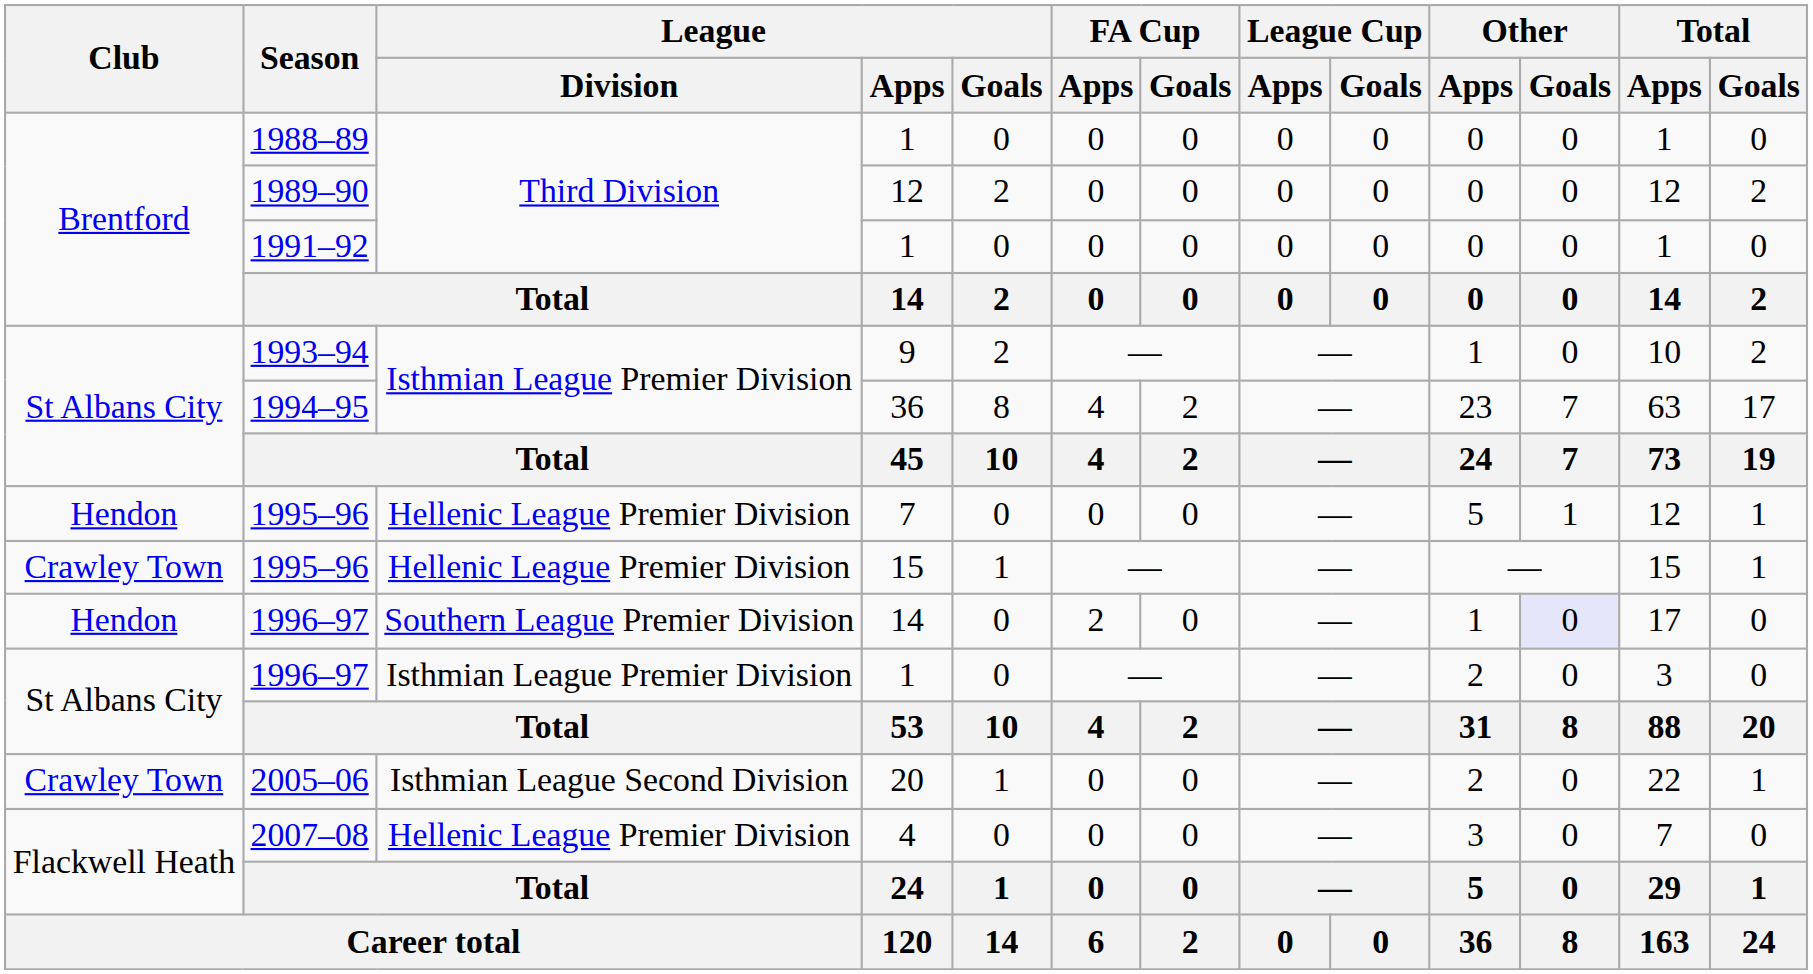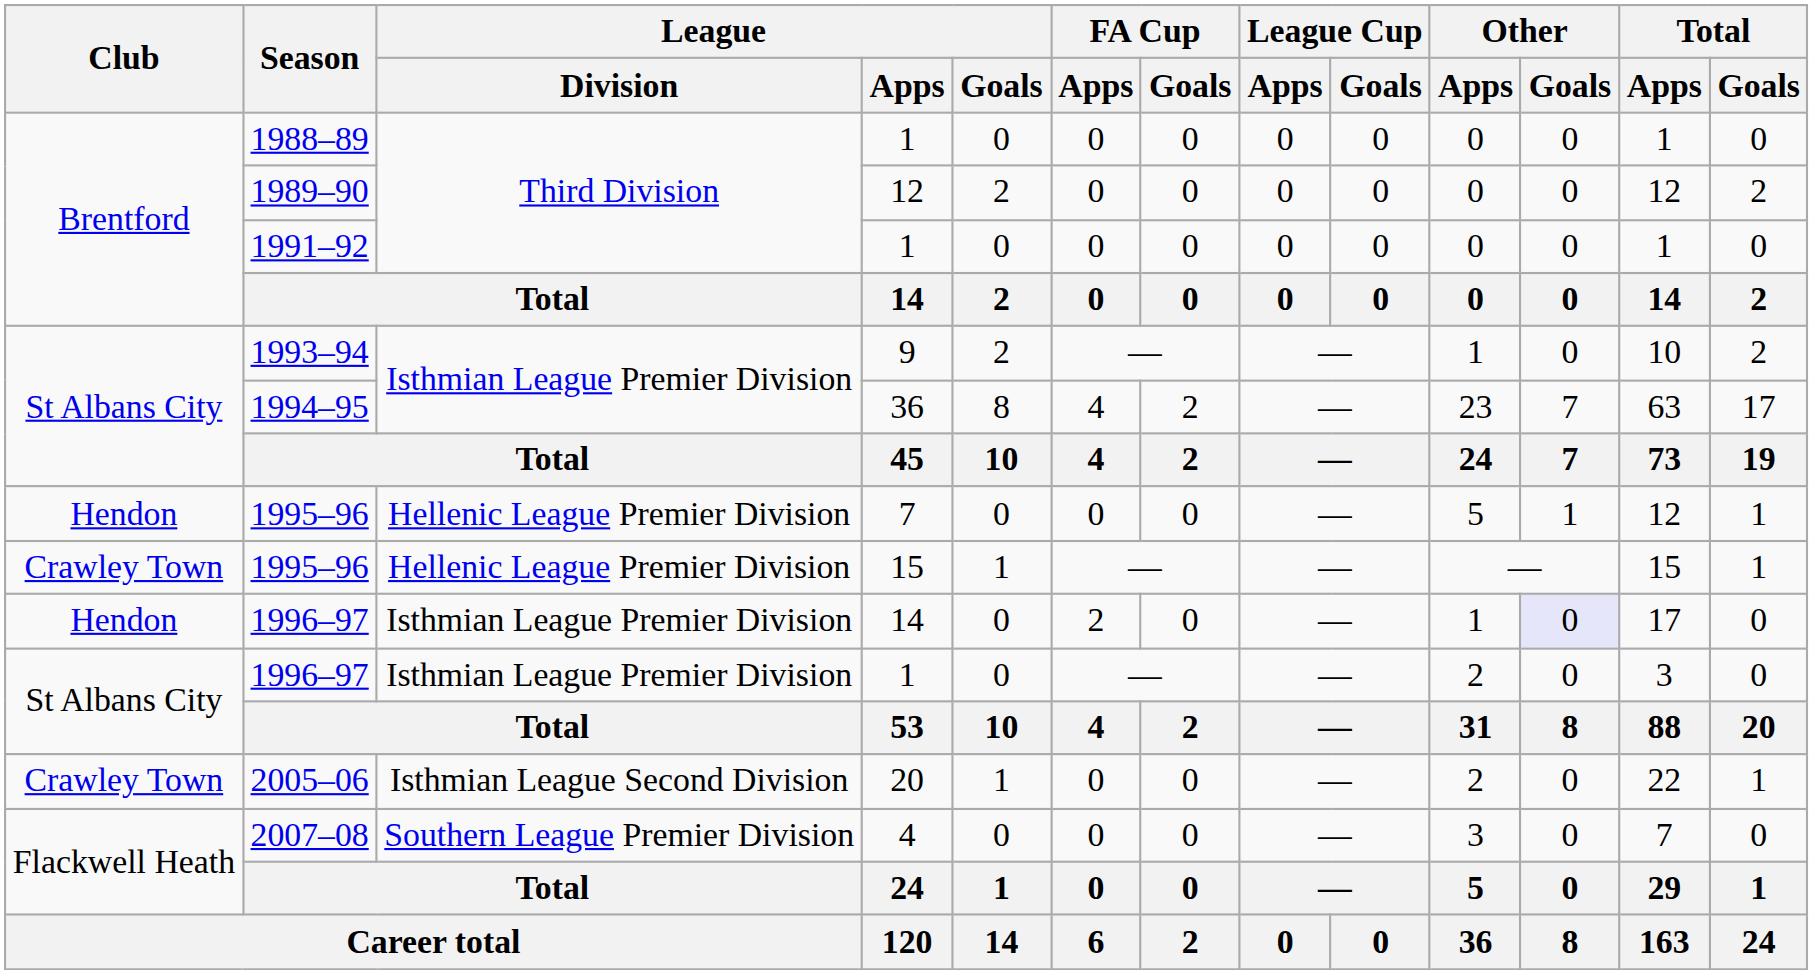 <table class="wikitable" style="text-align: center;">
 <tr>
 <th rowspan="2">Club</th>
 <th rowspan="2">Season</th>
 <th colspan="3">League</th>
 <th colspan="2">FA Cup</th>
 <th colspan="2">League Cup</th>
 <th colspan="2">Other</th>
 <th colspan="2">Total</th>
 </tr>
 <tr>
 <th>Division</th>
 <th>Apps</th>
 <th>Goals</th>
 <th>Apps</th>
 <th>Goals</th>
 <th>Apps</th>
 <th>Goals</th>
 <th>Apps</th>
 <th>Goals</th>
 <th>Apps</th>
 <th>Goals</th>
 </tr>
 <tr>
 <td rowspan="4"><a href='#'>Brentford</a></td>
 <td><a href='#'>1988–89</a></td>
 <td rowspan="3"><a href='#'>Third Division</a></td>
 <td>1</td>
 <td>0</td>
 <td>0</td>
 <td>0</td>
 <td>0</td>
 <td>0</td>
 <td>0</td>
 <td>0</td>
 <td>1</td>
 <td>0</td>
 </tr>
 <tr>
 <td><a href='#'>1989–90</a></td>
 <td>12</td>
 <td>2</td>
 <td>0</td>
 <td>0</td>
 <td>0</td>
 <td>0</td>
 <td>0</td>
 <td>0</td>
 <td>12</td>
 <td>2</td>
 </tr>
 <tr>
 <td><a href='#'>1991–92</a></td>
 <td>1</td>
 <td>0</td>
 <td>0</td>
 <td>0</td>
 <td>0</td>
 <td>0</td>
 <td>0</td>
 <td>0</td>
 <td>1</td>
 <td>0</td>
 </tr>
 <tr>
 <th colspan="2">Total</th>
 <th>14</th>
 <th>2</th>
 <th>0</th>
 <th>0</th>
 <th>0</th>
 <th>0</th>
 <th>0</th>
 <th>0</th>
 <th>14</th>
 <th>2</th>
 </tr>
 <tr>
 <td rowspan="3"><a href='#'>St Albans City</a></td>
 <td><a href='#'>1993–94</a></td>
 <td rowspan="2"><a href='#'>Isthmian League</a> Premier Division</td>
 <td>9</td>
 <td>2</td>
 <td colspan="2">—</td>
 <td colspan="2">—</td>
 <td>1</td>
 <td>0</td>
 <td>10</td>
 <td>2</td>
 </tr>
 <tr>
 <td><a href='#'>1994–95</a></td>
 <td>36</td>
 <td>8</td>
 <td>4</td>
 <td>2</td>
 <td colspan="2">—</td>
 <td>23</td>
 <td>7</td>
 <td>63</td>
 <td>17</td>
 </tr>
 <tr>
 <th colspan="2">Total</th>
 <th>45</th>
 <th>10</th>
 <th>4</th>
 <th>2</th>
 <th colspan="2">—</th>
 <th>24</th>
 <th>7</th>
 <th>73</th>
 <th>19</th>
 </tr>
 <tr>
 <td><a href='#'>Hendon</a></td>
 <td><a href='#'>1995–96</a></td>
 <td><a href='#'>Hellenic League</a> Premier Division</td>
 <td>7</td>
 <td>0</td>
 <td>0</td>
 <td>0</td>
 <td colspan="2">—</td>
 <td>5</td>
 <td>1</td>
 <td>12</td>
 <td>1</td>
 </tr>
 <tr>
 <td><a href='#'>Crawley Town</a></td>
 <td><a href='#'>1995–96</a></td>
 <td><a href='#'>Hellenic League</a> Premier Division</td>
 <td>15</td>
 <td>1</td>
 <td colspan="2">—</td>
 <td colspan="2">—</td>
 <td colspan="2">—</td>
 <td>15</td>
 <td>1</td>
 </tr>
 <tr>
 <td><a href='#'>Hendon</a></td>
 <td><a href='#'>1996–97</a></td>
-<td><a href='#'>Southern League</a> Premier Division</td>
+<td>Isthmian League Premier Division</td>
 <td>14</td>
 <td>0</td>
 <td>2</td>
 <td>0</td>
 <td colspan="2">—</td>
 <td>1</td>
 <td style="background: lavender;">0</td>
 <td>17</td>
 <td>0</td>
 </tr>
 <tr>
 <td rowspan="2">St Albans City</td>
 <td><a href='#'>1996–97</a></td>
 <td>Isthmian League Premier Division</td>
 <td>1</td>
 <td>0</td>
 <td colspan="2">—</td>
 <td colspan="2">—</td>
 <td>2</td>
 <td>0</td>
 <td>3</td>
 <td>0</td>
 </tr>
 <tr>
 <th colspan="2">Total</th>
 <th>53</th>
 <th>10</th>
 <th>4</th>
 <th>2</th>
 <th colspan="2">—</th>
 <th>31</th>
 <th>8</th>
 <th>88</th>
 <th>20</th>
 </tr>
 <tr>
 <td><a href='#'>Crawley Town</a></td>
 <td><a href='#'>2005–06</a></td>
 <td>Isthmian League Second Division</td>
 <td>20</td>
 <td>1</td>
 <td>0</td>
 <td>0</td>
 <td colspan="2">—</td>
 <td>2</td>
 <td>0</td>
 <td>22</td>
 <td>1</td>
 </tr>
 <tr>
 <td rowspan="2">Flackwell Heath</td>
 <td><a href='#'>2007–08</a></td>
-<td><a href='#'>Hellenic League</a> Premier Division</td>
+<td><a href='#'>Southern League</a> Premier Division</td>
 <td>4</td>
 <td>0</td>
 <td>0</td>
 <td>0</td>
 <td colspan="2">—</td>
 <td>3</td>
 <td>0</td>
 <td>7</td>
 <td>0</td>
 </tr>
 <tr>
 <th colspan="2">Total</th>
 <th>24</th>
 <th>1</th>
 <th>0</th>
 <th>0</th>
 <th colspan="2">—</th>
 <th>5</th>
 <th>0</th>
 <th>29</th>
 <th>1</th>
 </tr>
 <tr>
 <th colspan="3">Career total</th>
 <th>120</th>
 <th>14</th>
 <th>6</th>
 <th>2</th>
 <th>0</th>
 <th>0</th>
 <th>36</th>
 <th>8</th>
 <th>163</th>
 <th>24</th>
 </tr>
 </table>
